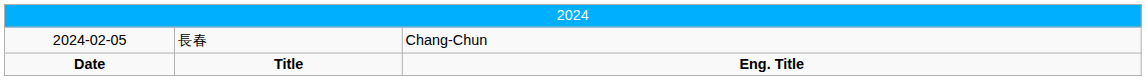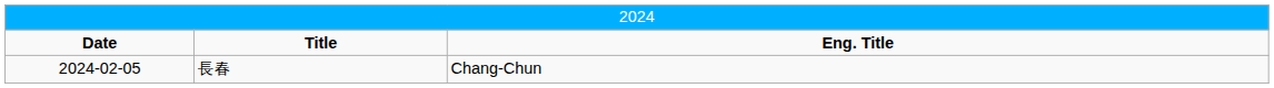 <table class="wikitable mw-collapsible mw-uncollapsed" width="100%" style="text-align:left">
 <tr style="background:#00B0FF; color:white ">
 <td colspan="3" align="center">2024</td>
+</tr>
+<tr>
+<td width="15%" align="center"><strong>Date</strong></td>
+<td width="20%" align="center"><strong>Title</strong></td>
+<td align="center"><strong>Eng. Title</strong></td>
 </tr>
 <tr>
 <td align="center">2024-02-05</td>
 <td>長春</td>
 <td>Chang-Chun</td>
 </tr>
-<tr>
-<td width="15%" align="center"><strong>Date</strong></td>
-<td width="20%" align="center"><strong>Title</strong></td>
-<td align="center"><strong>Eng. Title</strong></td>
-</tr>
 </table>
